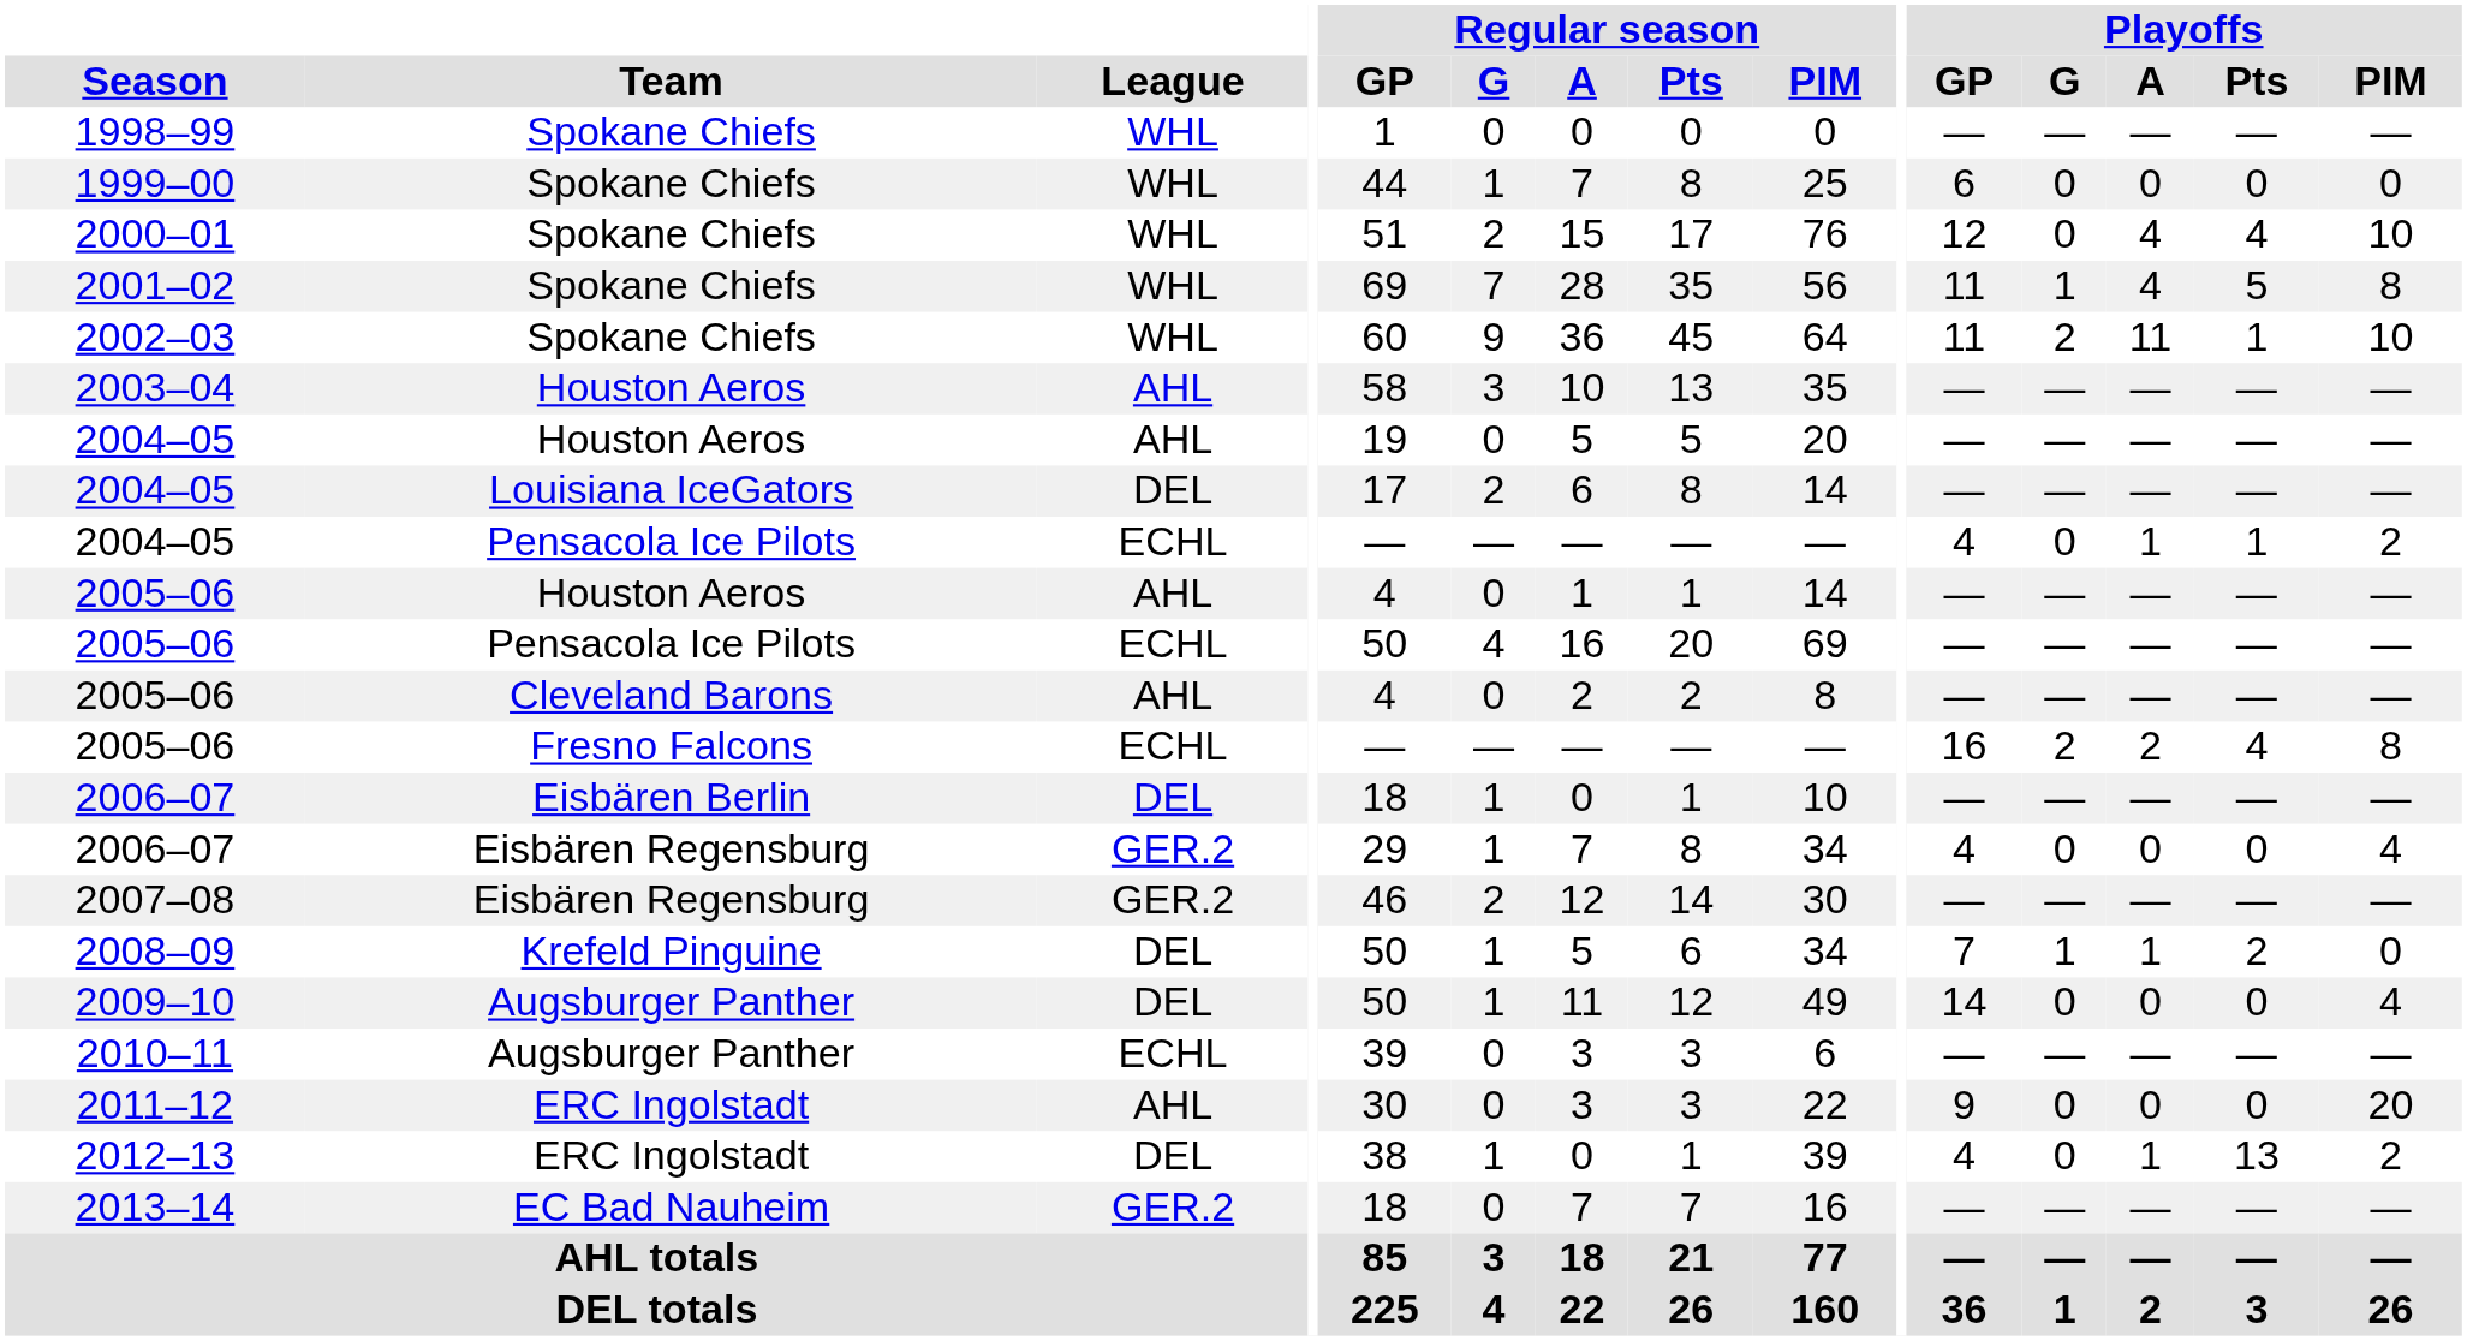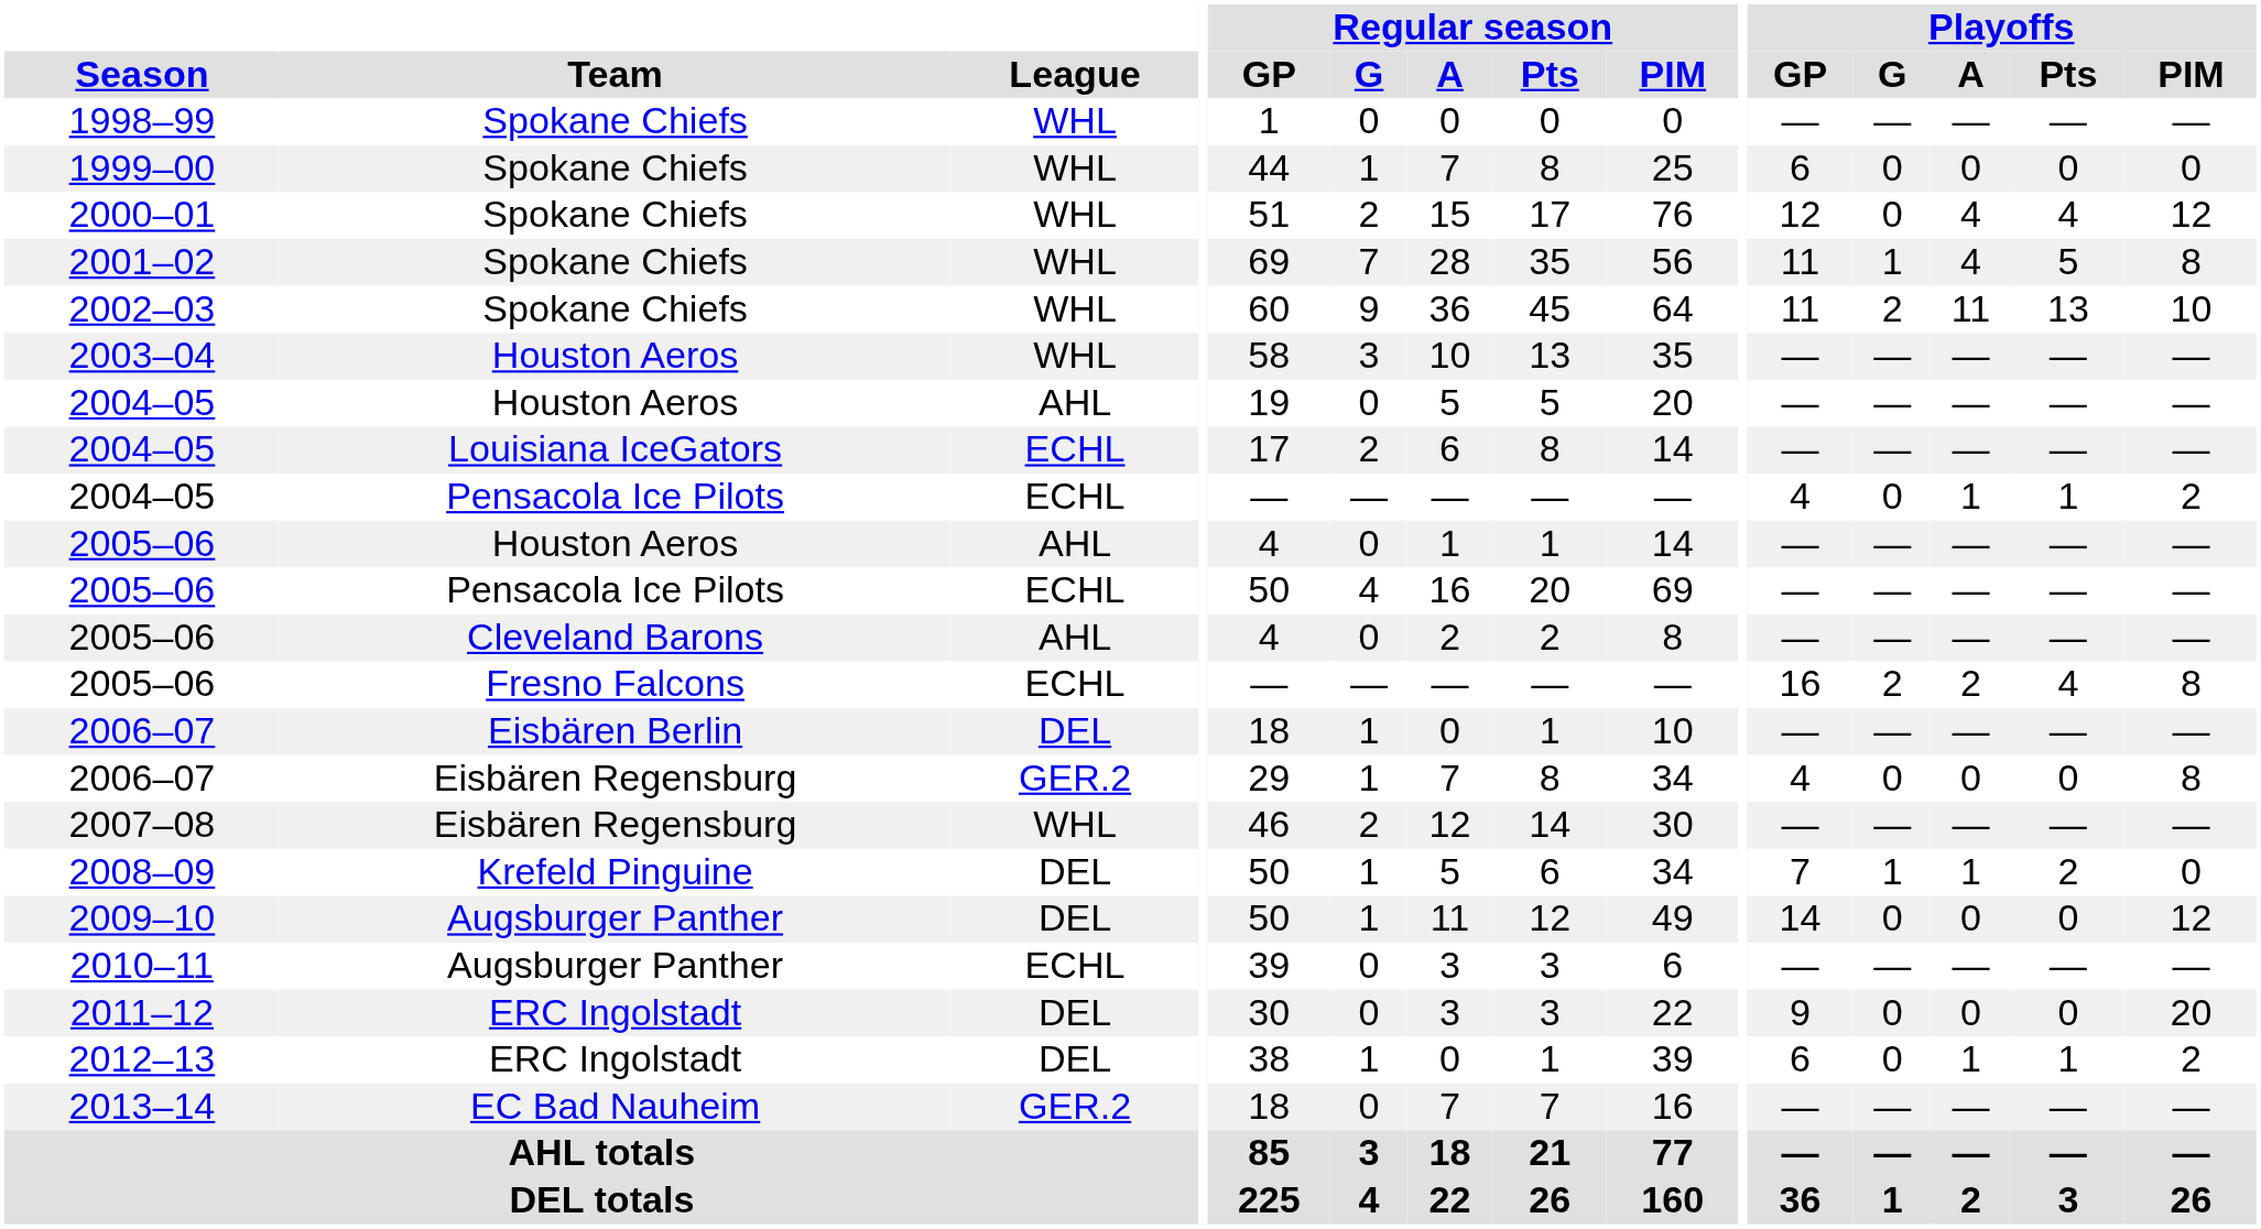 <table border="0" cellpadding="1" cellspacing="0" style="text-align:center; width:60em">
 <tr bgcolor="#e0e0e0">
 <th colspan="3" bgcolor="#ffffff"></th>
 <th rowspan="99" bgcolor="#ffffff"></th>
 <th colspan="5"><a href='#'>Regular season</a></th>
 <th rowspan="99" bgcolor="#ffffff"></th>
 <th colspan="5"><a href='#'>Playoffs</a></th>
 </tr>
 <tr bgcolor="#e0e0e0">
 <th><a href='#'>Season</a></th>
 <th>Team</th>
 <th>League</th>
 <th>GP</th>
 <th><a href='#'>G</a></th>
 <th><a href='#'>A</a></th>
 <th><a href='#'>Pts</a></th>
 <th><a href='#'>PIM</a></th>
 <th>GP</th>
 <th>G</th>
 <th>A</th>
 <th>Pts</th>
 <th>PIM</th>
 </tr>
 <tr>
 <td><a href='#'>1998–99</a></td>
 <td><a href='#'>Spokane Chiefs</a></td>
 <td><a href='#'>WHL</a></td>
 <td>1</td>
 <td>0</td>
 <td>0</td>
 <td>0</td>
 <td>0</td>
 <td>—</td>
 <td>—</td>
 <td>—</td>
 <td>—</td>
 <td>—</td>
 </tr>
 <tr bgcolor="#f0f0f0">
 <td><a href='#'>1999–00</a></td>
 <td>Spokane Chiefs</td>
 <td>WHL</td>
 <td>44</td>
 <td>1</td>
 <td>7</td>
 <td>8</td>
 <td>25</td>
 <td>6</td>
 <td>0</td>
 <td>0</td>
 <td>0</td>
 <td>0</td>
 </tr>
 <tr>
 <td><a href='#'>2000–01</a></td>
 <td>Spokane Chiefs</td>
 <td>WHL</td>
 <td>51</td>
 <td>2</td>
 <td>15</td>
 <td>17</td>
 <td>76</td>
 <td>12</td>
 <td>0</td>
 <td>4</td>
 <td>4</td>
-<td>10</td>
+<td>12</td>
 </tr>
 <tr bgcolor="#f0f0f0">
 <td><a href='#'>2001–02</a></td>
 <td>Spokane Chiefs</td>
 <td>WHL</td>
 <td>69</td>
 <td>7</td>
 <td>28</td>
 <td>35</td>
 <td>56</td>
 <td>11</td>
 <td>1</td>
 <td>4</td>
 <td>5</td>
 <td>8</td>
 </tr>
 <tr>
 <td><a href='#'>2002–03</a></td>
 <td>Spokane Chiefs</td>
 <td>WHL</td>
 <td>60</td>
 <td>9</td>
 <td>36</td>
 <td>45</td>
 <td>64</td>
 <td>11</td>
 <td>2</td>
 <td>11</td>
-<td>1</td>
+<td>13</td>
 <td>10</td>
 </tr>
 <tr bgcolor="#f0f0f0">
 <td><a href='#'>2003–04</a></td>
 <td><a href='#'>Houston Aeros</a></td>
-<td><a href='#'>AHL</a></td>
+<td>WHL</td>
 <td>58</td>
 <td>3</td>
 <td>10</td>
 <td>13</td>
 <td>35</td>
 <td>—</td>
 <td>—</td>
 <td>—</td>
 <td>—</td>
 <td>—</td>
 </tr>
 <tr>
 <td><a href='#'>2004–05</a></td>
 <td>Houston Aeros</td>
 <td>AHL</td>
 <td>19</td>
 <td>0</td>
 <td>5</td>
 <td>5</td>
 <td>20</td>
 <td>—</td>
 <td>—</td>
 <td>—</td>
 <td>—</td>
 <td>—</td>
 </tr>
 <tr bgcolor="#f0f0f0">
 <td><a href='#'>2004–05</a></td>
 <td><a href='#'>Louisiana IceGators</a></td>
-<td>DEL</td>
+<td><a href='#'>ECHL</a></td>
 <td>17</td>
 <td>2</td>
 <td>6</td>
 <td>8</td>
 <td>14</td>
 <td>—</td>
 <td>—</td>
 <td>—</td>
 <td>—</td>
 <td>—</td>
 </tr>
 <tr>
 <td>2004–05</td>
 <td><a href='#'>Pensacola Ice Pilots</a></td>
 <td>ECHL</td>
 <td>—</td>
 <td>—</td>
 <td>—</td>
 <td>—</td>
 <td>—</td>
 <td>4</td>
 <td>0</td>
 <td>1</td>
 <td>1</td>
 <td>2</td>
 </tr>
 <tr bgcolor="#f0f0f0">
 <td><a href='#'>2005–06</a></td>
 <td>Houston Aeros</td>
 <td>AHL</td>
 <td>4</td>
 <td>0</td>
 <td>1</td>
 <td>1</td>
 <td>14</td>
 <td>—</td>
 <td>—</td>
 <td>—</td>
 <td>—</td>
 <td>—</td>
 </tr>
 <tr>
 <td><a href='#'>2005–06</a></td>
 <td>Pensacola Ice Pilots</td>
 <td>ECHL</td>
 <td>50</td>
 <td>4</td>
 <td>16</td>
 <td>20</td>
 <td>69</td>
 <td>—</td>
 <td>—</td>
 <td>—</td>
 <td>—</td>
 <td>—</td>
 </tr>
 <tr bgcolor="#f0f0f0">
 <td>2005–06</td>
 <td><a href='#'>Cleveland Barons</a></td>
 <td>AHL</td>
 <td>4</td>
 <td>0</td>
 <td>2</td>
 <td>2</td>
 <td>8</td>
 <td>—</td>
 <td>—</td>
 <td>—</td>
 <td>—</td>
 <td>—</td>
 </tr>
 <tr>
 <td>2005–06</td>
 <td><a href='#'>Fresno Falcons</a></td>
 <td>ECHL</td>
 <td>—</td>
 <td>—</td>
 <td>—</td>
 <td>—</td>
 <td>—</td>
 <td>16</td>
 <td>2</td>
 <td>2</td>
 <td>4</td>
 <td>8</td>
 </tr>
 <tr bgcolor="#f0f0f0">
 <td><a href='#'>2006–07</a></td>
 <td><a href='#'>Eisbären Berlin</a></td>
 <td><a href='#'>DEL</a></td>
 <td>18</td>
 <td>1</td>
 <td>0</td>
 <td>1</td>
 <td>10</td>
 <td>—</td>
 <td>—</td>
 <td>—</td>
 <td>—</td>
 <td>—</td>
 </tr>
 <tr>
 <td>2006–07</td>
 <td>Eisbären Regensburg</td>
 <td><a href='#'>GER.2</a></td>
 <td>29</td>
 <td>1</td>
 <td>7</td>
 <td>8</td>
 <td>34</td>
 <td>4</td>
 <td>0</td>
 <td>0</td>
 <td>0</td>
-<td>4</td>
+<td>8</td>
 </tr>
 <tr bgcolor="#f0f0f0">
 <td>2007–08</td>
 <td>Eisbären Regensburg</td>
-<td>GER.2</td>
+<td>WHL</td>
 <td>46</td>
 <td>2</td>
 <td>12</td>
 <td>14</td>
 <td>30</td>
 <td>—</td>
 <td>—</td>
 <td>—</td>
 <td>—</td>
 <td>—</td>
 </tr>
 <tr>
 <td><a href='#'>2008–09</a></td>
 <td><a href='#'>Krefeld Pinguine</a></td>
 <td>DEL</td>
 <td>50</td>
 <td>1</td>
 <td>5</td>
 <td>6</td>
 <td>34</td>
 <td>7</td>
 <td>1</td>
 <td>1</td>
 <td>2</td>
 <td>0</td>
 </tr>
 <tr bgcolor="#f0f0f0">
 <td><a href='#'>2009–10</a></td>
 <td><a href='#'>Augsburger Panther</a></td>
 <td>DEL</td>
 <td>50</td>
 <td>1</td>
 <td>11</td>
 <td>12</td>
 <td>49</td>
 <td>14</td>
 <td>0</td>
 <td>0</td>
 <td>0</td>
-<td>4</td>
+<td>12</td>
 </tr>
 <tr>
 <td><a href='#'>2010–11</a></td>
 <td>Augsburger Panther</td>
 <td>ECHL</td>
 <td>39</td>
 <td>0</td>
 <td>3</td>
 <td>3</td>
 <td>6</td>
 <td>—</td>
 <td>—</td>
 <td>—</td>
 <td>—</td>
 <td>—</td>
 </tr>
 <tr bgcolor="#f0f0f0">
 <td><a href='#'>2011–12</a></td>
 <td><a href='#'>ERC Ingolstadt</a></td>
-<td>AHL</td>
+<td>DEL</td>
 <td>30</td>
 <td>0</td>
 <td>3</td>
 <td>3</td>
 <td>22</td>
 <td>9</td>
 <td>0</td>
 <td>0</td>
 <td>0</td>
 <td>20</td>
 </tr>
 <tr>
 <td><a href='#'>2012–13</a></td>
 <td>ERC Ingolstadt</td>
 <td>DEL</td>
 <td>38</td>
 <td>1</td>
 <td>0</td>
 <td>1</td>
 <td>39</td>
-<td>4</td>
+<td>6</td>
 <td>0</td>
 <td>1</td>
-<td>13</td>
+<td>1</td>
 <td>2</td>
 </tr>
 <tr bgcolor="#f0f0f0">
 <td><a href='#'>2013–14</a></td>
 <td><a href='#'>EC Bad Nauheim</a></td>
 <td><a href='#'>GER.2</a></td>
 <td>18</td>
 <td>0</td>
 <td>7</td>
 <td>7</td>
 <td>16</td>
 <td>—</td>
 <td>—</td>
 <td>—</td>
 <td>—</td>
 <td>—</td>
 </tr>
 <tr bgcolor="#e0e0e0">
 <th colspan="3">AHL totals</th>
 <th>85</th>
 <th>3</th>
 <th>18</th>
 <th>21</th>
 <th>77</th>
 <th>—</th>
 <th>—</th>
 <th>—</th>
 <th>—</th>
 <th>—</th>
 </tr>
 <tr bgcolor="#e0e0e0">
 <th colspan="3">DEL totals</th>
 <th>225</th>
 <th>4</th>
 <th>22</th>
 <th>26</th>
 <th>160</th>
 <th>36</th>
 <th>1</th>
 <th>2</th>
 <th>3</th>
 <th>26</th>
 </tr>
 </table>
